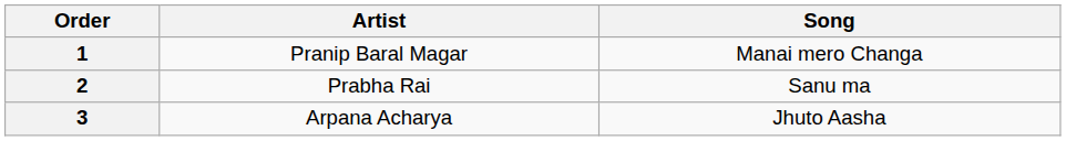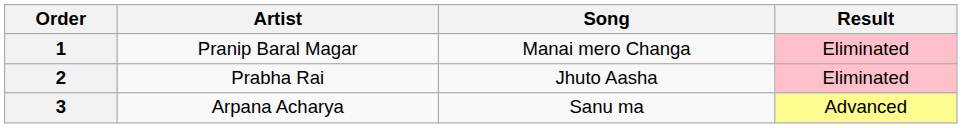 <table class="wikitable" style="text-align: center; width:65%;">
 <tr>
 <th>Order</th>
 <th>Artist</th>
 <th>Song</th>
+<th>Result</th>
 </tr>
 <tr>
 <th>1</th>
 <td>Pranip Baral Magar</td>
 <td>Manai mero Changa</td>
+<td style="background:pink">Eliminated</td>
 </tr>
 <tr>
 <th>2</th>
 <td>Prabha Rai</td>
-<td>Sanu ma</td>
+<td>Jhuto Aasha</td>
+<td style="background:pink">Eliminated</td>
 </tr>
 <tr>
 <th>3</th>
 <td>Arpana Acharya</td>
-<td>Jhuto Aasha</td>
+<td>Sanu ma</td>
+<td style="background:#fdfc8f">Advanced</td>
 </tr>
 </table>
